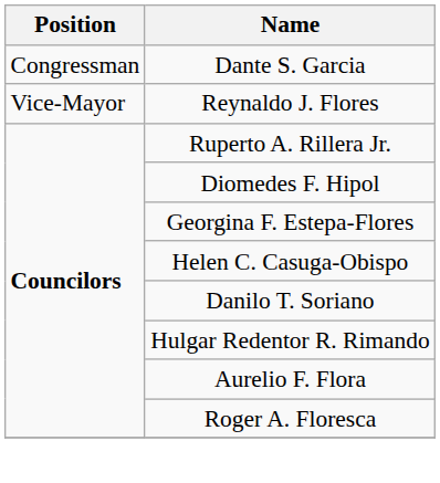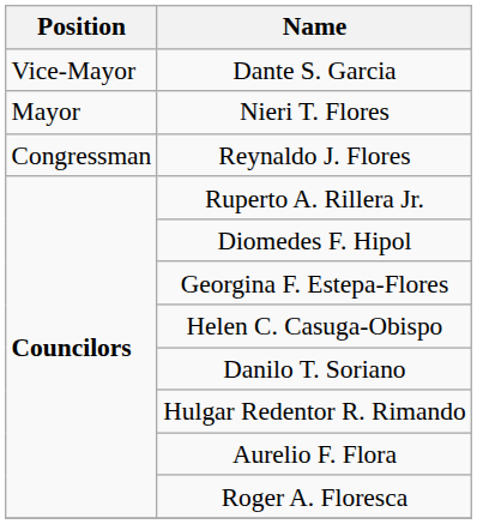 <table class="wikitable" style="line-height:1.20em; font-size:100%;">
 <tr>
 <th>Position</th>
 <th>Name</th>
 </tr>
 <tr>
-<td>Congressman</td>
+<td>Vice-Mayor</td>
 <td style="text-align:center;">Dante S. Garcia</td>
 </tr>
 <tr>
-<td>Vice-Mayor</td>
+<td>Mayor</td>
+<td style="text-align:center;">Nieri T. Flores</td>
+</tr>
+<tr>
+<td>Congressman</td>
 <td style="text-align:center;">Reynaldo J. Flores</td>
 </tr>
 <tr>
 <td rowspan=8><strong>Councilors</strong></td>
 <td style="text-align:center;">Ruperto A. Rillera Jr.</td>
 </tr>
 <tr>
 <td style="text-align:center;">Diomedes F. Hipol</td>
 </tr>
 <tr>
 <td style="text-align:center;">Georgina F. Estepa-Flores</td>
 </tr>
 <tr>
 <td style="text-align:center;">Helen C. Casuga-Obispo</td>
 </tr>
 <tr>
 <td style="text-align:center;">Danilo T. Soriano</td>
 </tr>
 <tr>
 <td style="text-align:center;">Hulgar Redentor R. Rimando</td>
 </tr>
 <tr>
 <td style="text-align:center;">Aurelio F. Flora</td>
 </tr>
 <tr>
 <td style="text-align:center;">Roger A. Floresca</td>
 </tr>
 <tr>
 </tr>
 </table>
